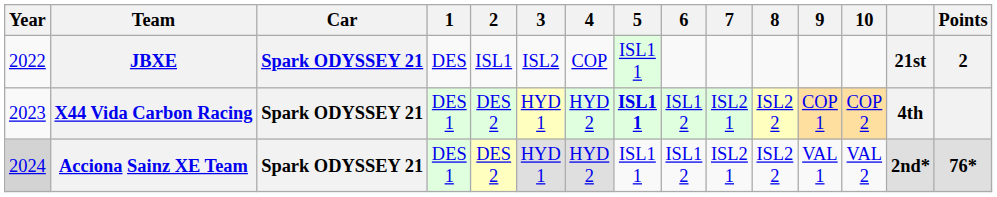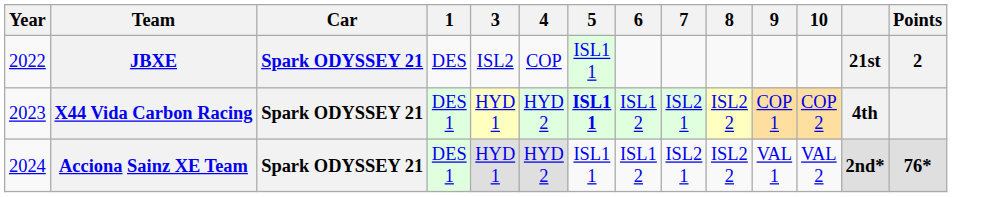 <table class="wikitable" style="text-align:center; font-size:90%">
 <tr>
 <th>Year</th>
 <th>Team</th>
 <th>Car</th>
 <th>1</th>
-<th>2</th>
 <th>3</th>
 <th>4</th>
 <th>5</th>
 <th>6</th>
 <th>7</th>
 <th>8</th>
 <th>9</th>
 <th>10</th>
 <th></th>
 <th>Points</th>
 </tr>
 <tr>
 <td><a href='#'>2022</a></td>
 <th><a href='#'>JBXE</a></th>
 <th><a href='#'>Spark ODYSSEY 21</a></th>
 <td><a href='#'>DES</a><br></td>
-<td><a href='#'>ISL1</a><br></td>
 <td><a href='#'>ISL2</a><br></td>
 <td><a href='#'>COP</a><br></td>
 <td style="background:#DFFFDF;"><a href='#'>ISL1<br>1</a><br></td>
 <td></td>
 <td></td>
 <td></td>
 <td></td>
 <td></td>
 <th>21st</th>
 <th>2</th>
 </tr>
 <tr>
 <td><a href='#'>2023</a></td>
 <th><a href='#'>X44 Vida Carbon Racing</a></th>
 <th>Spark ODYSSEY 21</th>
 <td style="background:#DFFFDF;"><a href='#'>DES<br>1</a><br></td>
-<td style="background:#DFFFDF;"><a href='#'>DES<br>2</a><br></td>
 <td style="background:#FFFFBF;"><a href='#'>HYD<br>1</a><br></td>
 <td style="background:#DFFFDF;"><a href='#'>HYD<br>2</a><br></td>
 <td style="background:#DFFFDF;"><strong><a href='#'>ISL1<br>1</a><br></strong></td>
 <td style="background:#DFFFDF;"><a href='#'>ISL1<br>2</a><br></td>
 <td style="background:#DFFFDF;"><a href='#'>ISL2<br>1</a><br></td>
 <td style="background:#FFFFBF;"><a href='#'>ISL2<br>2</a><br></td>
 <td style="background:#FFDF9F;"><a href='#'>COP<br>1</a><br></td>
 <td style="background:#FFDF9F;"><a href='#'>COP<br>2</a><br></td>
 <th style="background:#;">4th</th>
 <th style="background:#;"></th>
 </tr>
 <tr>
-<td style="background: lightgrey;"><a href='#'>2024</a></td>
+<td><a href='#'>2024</a></td>
 <th><a href='#'>Acciona</a>  <a href='#'>Sainz XE Team</a></th>
 <th>Spark ODYSSEY 21</th>
 <td style="background:#DFFFDF;"><a href='#'>DES<br>1</a><br></td>
-<td style="background:#FFFFBF;"><a href='#'>DES<br>2</a><br></td>
 <td style="background:#DFDFDF;"><a href='#'>HYD<br>1</a><br></td>
 <td style="background:#DFDFDF;"><a href='#'>HYD<br>2</a><br></td>
 <td style="background:#;"><a href='#'>ISL1<br>1</a><br></td>
 <td style="background:#;"><a href='#'>ISL1<br>2</a><br></td>
 <td style="background:#;"><a href='#'>ISL2<br>1</a><br></td>
 <td style="background:#;"><a href='#'>ISL2<br>2</a><br></td>
 <td style="background:#;"><a href='#'>VAL<br>1</a><br></td>
 <td style="background:#;"><a href='#'>VAL<br>2</a><br></td>
 <th style="background:#DFDFDF;">2nd*</th>
 <th style="background:#DFDFDF;">76*</th>
 </tr>
 </table>
